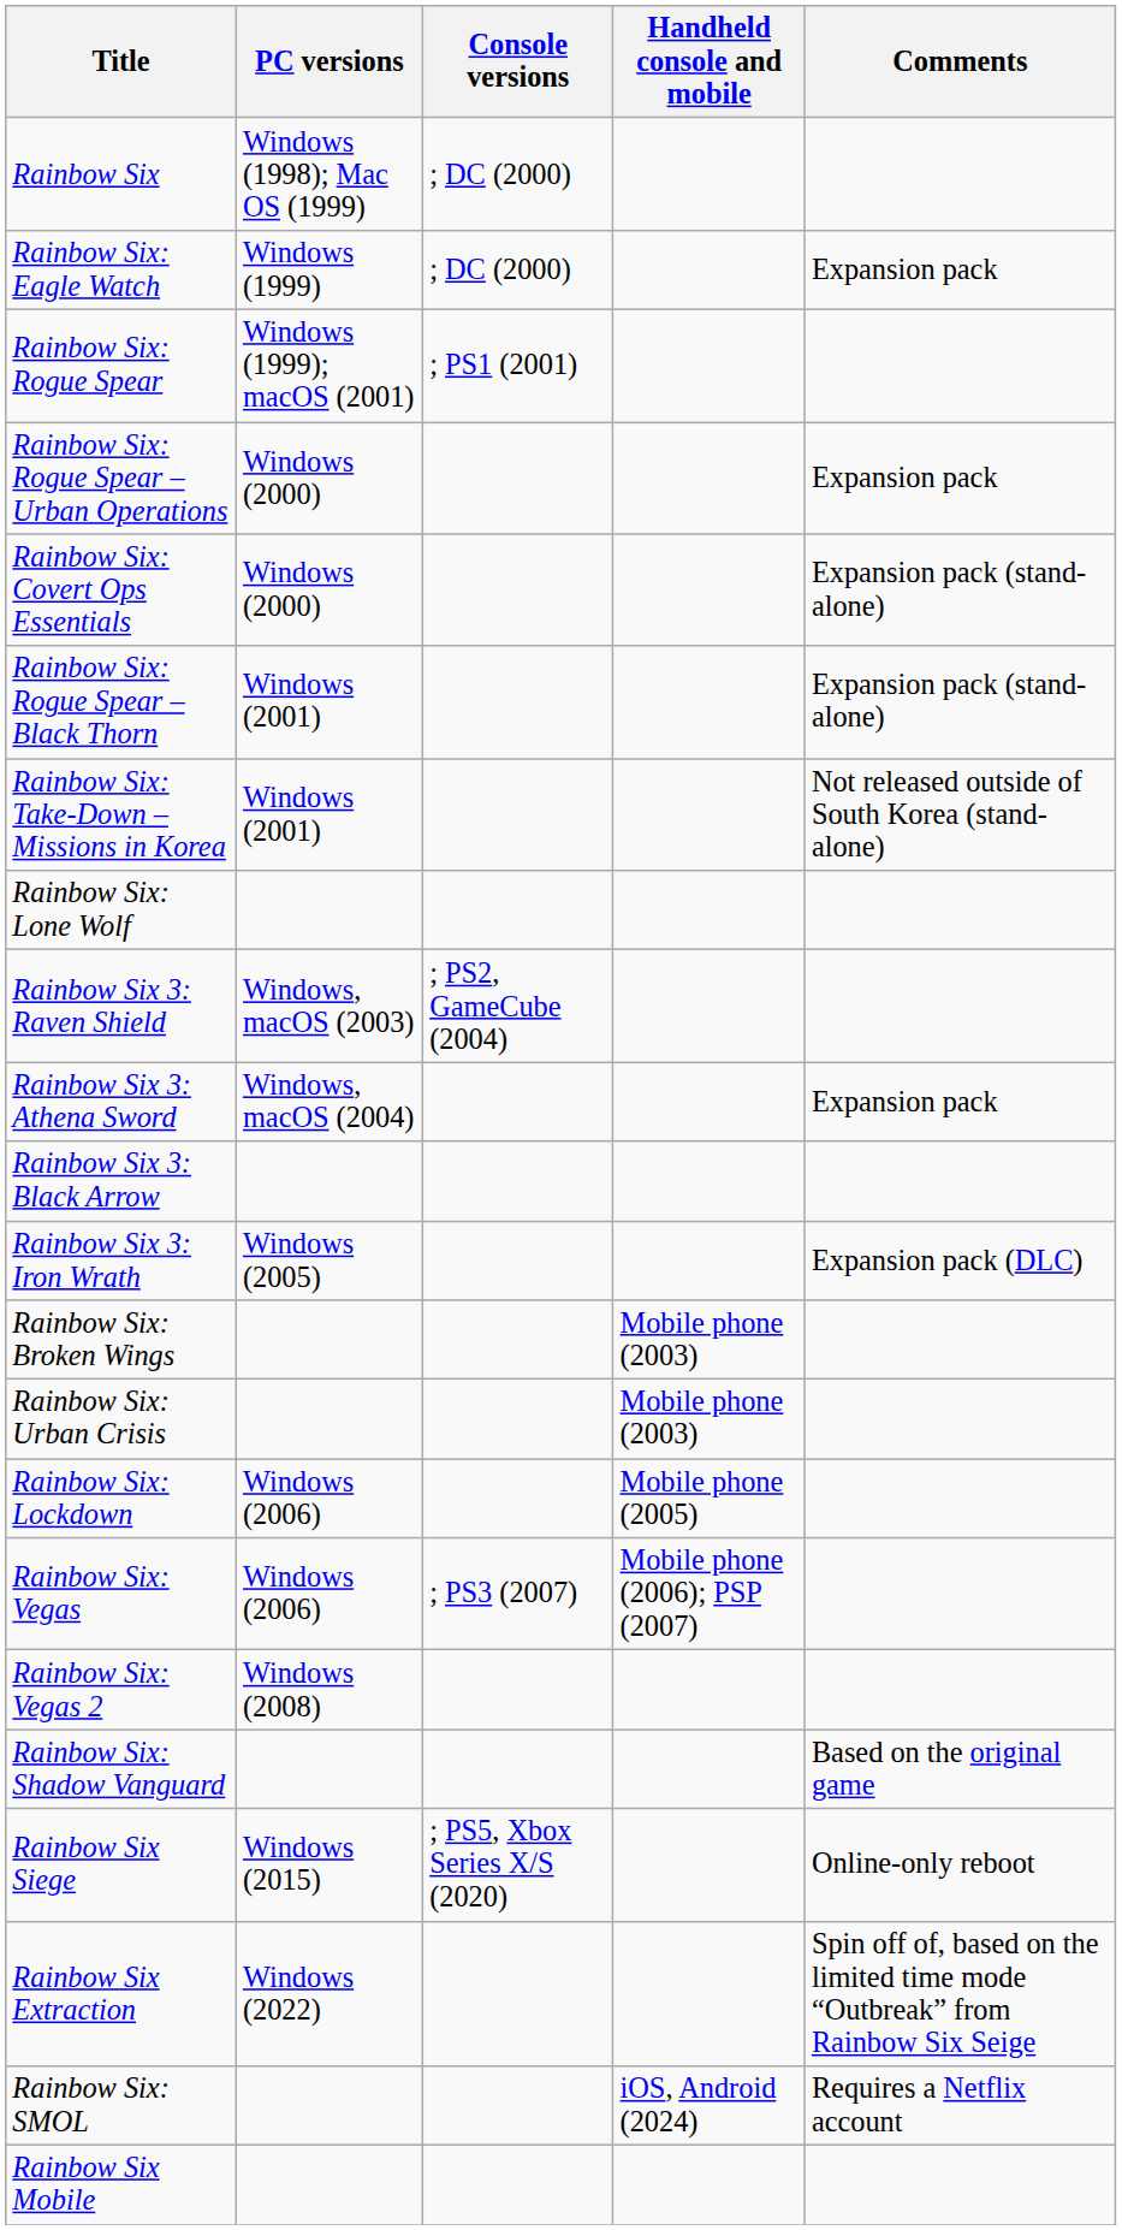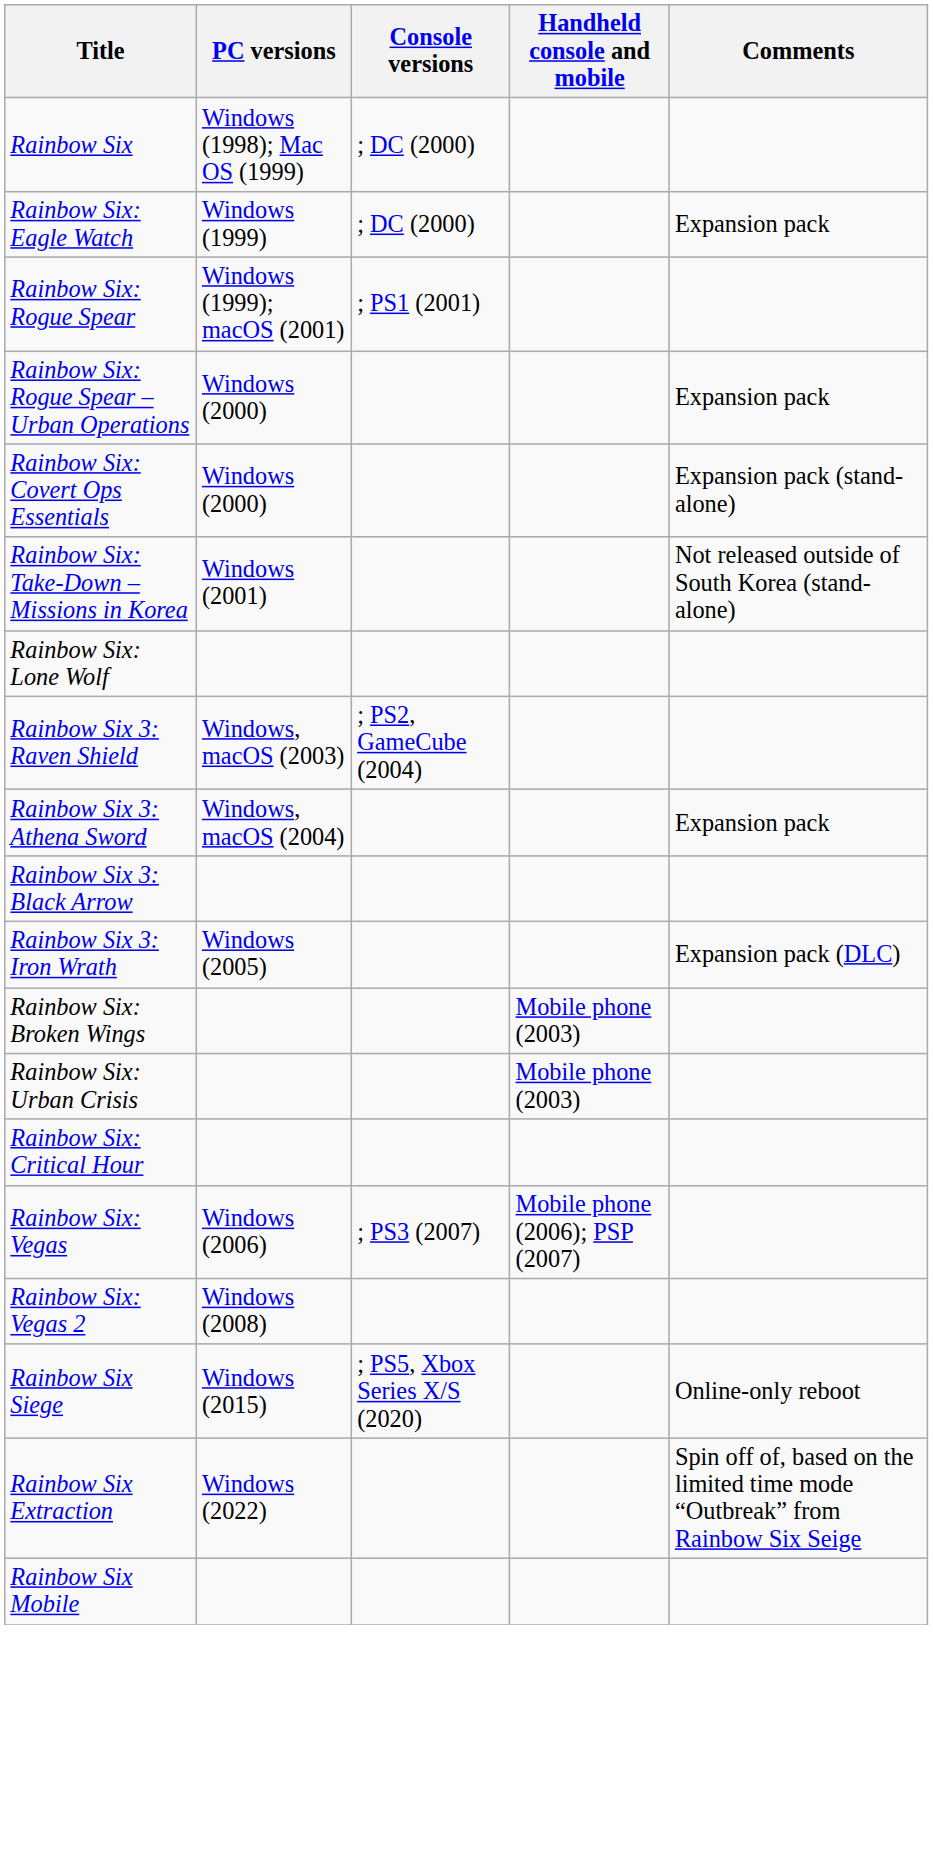 <table class="wikitable sortable">
 <tr>
 <th>Title</th>
 <th><a href='#'>PC</a> versions</th>
 <th><a href='#'>Console</a><br>versions</th>
 <th><a href='#'>Handheld console</a> and <a href='#'>mobile</a></th>
 <th class="unsortable">Comments</th>
 </tr>
 <tr>
 <td><em><a href='#'>Rainbow Six</a></em></td>
 <td><a href='#'>Windows</a> (1998); <a href='#'>Mac OS</a> (1999)</td>
 <td>; <a href='#'>DC</a> (2000)</td>
 <td></td>
 <td></td>
 </tr>
 <tr>
 <td><em><a href='#'>Rainbow Six: Eagle Watch</a></em></td>
 <td><a href='#'>Windows</a> (1999)</td>
 <td>; <a href='#'>DC</a> (2000)</td>
 <td></td>
 <td>Expansion pack</td>
 </tr>
 <tr>
 <td><em><a href='#'>Rainbow Six: Rogue Spear</a></em></td>
 <td><a href='#'>Windows</a> (1999); <a href='#'>macOS</a> (2001)</td>
 <td>; <a href='#'>PS1</a> (2001)</td>
 <td></td>
 <td></td>
 </tr>
 <tr>
 <td><em><a href='#'>Rainbow Six: Rogue Spear – Urban Operations</a></em></td>
 <td><a href='#'>Windows</a> (2000)</td>
 <td></td>
 <td></td>
 <td>Expansion pack</td>
 </tr>
 <tr>
 <td><em><a href='#'>Rainbow Six: Covert Ops Essentials</a></em></td>
 <td><a href='#'>Windows</a> (2000)</td>
-<td></td>
-<td></td>
-<td>Expansion pack (stand-alone)</td>
-</tr>
-<tr>
-<td><em><a href='#'>Rainbow Six: Rogue Spear – Black Thorn</a></em></td>
-<td><a href='#'>Windows</a> (2001)</td>
 <td></td>
 <td></td>
 <td>Expansion pack (stand-alone)</td>
 </tr>
 <tr>
 <td><em><a href='#'>Rainbow Six: Take-Down – Missions in Korea</a></em></td>
 <td><a href='#'>Windows</a> (2001)</td>
 <td></td>
 <td></td>
 <td>Not released outside of South Korea (stand-alone)</td>
 </tr>
 <tr>
 <td><em>Rainbow Six: Lone Wolf</em></td>
 <td></td>
 <td></td>
 <td></td>
 <td></td>
 </tr>
 <tr>
 <td><em><a href='#'>Rainbow Six 3: Raven Shield</a></em></td>
 <td><a href='#'>Windows</a>, <a href='#'>macOS</a> (2003)</td>
 <td>; <a href='#'>PS2</a>, <a href='#'>GameCube</a> (2004)</td>
 <td></td>
 <td></td>
 </tr>
 <tr>
 <td><em><a href='#'>Rainbow Six 3: Athena Sword</a></em></td>
 <td><a href='#'>Windows</a>, <a href='#'>macOS</a> (2004)</td>
 <td></td>
 <td></td>
 <td>Expansion pack</td>
 </tr>
 <tr>
 <td><em><a href='#'>Rainbow Six 3: Black Arrow</a></em></td>
 <td></td>
 <td></td>
 <td></td>
 <td></td>
 </tr>
 <tr>
 <td><em><a href='#'>Rainbow Six 3: Iron Wrath</a></em></td>
 <td><a href='#'>Windows</a> (2005)</td>
 <td></td>
 <td></td>
 <td>Expansion pack (<a href='#'>DLC</a>)</td>
 </tr>
 <tr>
 <td><em>Rainbow Six: Broken Wings</em></td>
 <td></td>
 <td></td>
 <td><a href='#'>Mobile phone</a> (2003)</td>
 <td></td>
 </tr>
 <tr>
 <td><em>Rainbow Six: Urban Crisis</em></td>
 <td></td>
 <td></td>
 <td><a href='#'>Mobile phone</a> (2003)</td>
 <td></td>
 </tr>
 <tr>
-<td><em><a href='#'>Rainbow Six: Lockdown</a></em></td>
-<td><a href='#'>Windows</a> (2006)</td>
+<td><em><a href='#'>Rainbow Six: Critical Hour</a></em></td>
 <td></td>
-<td><a href='#'>Mobile phone</a> (2005)</td>
+<td></td>
+<td></td>
 <td></td>
 </tr>
 <tr>
 <td><em><a href='#'>Rainbow Six: Vegas</a></em></td>
 <td><a href='#'>Windows</a> (2006)</td>
 <td>; <a href='#'>PS3</a> (2007)</td>
 <td><a href='#'>Mobile phone</a> (2006); <a href='#'>PSP</a> (2007)</td>
 <td></td>
 </tr>
 <tr>
 <td><em><a href='#'>Rainbow Six: Vegas 2</a></em></td>
 <td><a href='#'>Windows</a> (2008)</td>
 <td></td>
 <td></td>
 <td></td>
 </tr>
 <tr>
-<td><em><a href='#'>Rainbow Six: Shadow Vanguard</a></em></td>
-<td></td>
-<td></td>
-<td></td>
-<td>Based on the <a href='#'>original game</a></td>
-</tr>
-<tr>
 <td><em><a href='#'>Rainbow Six Siege</a></em></td>
 <td><a href='#'>Windows</a> (2015)</td>
 <td>; <a href='#'>PS5</a>, <a href='#'>Xbox Series X/S</a> (2020)</td>
 <td></td>
 <td>Online-only reboot</td>
 </tr>
 <tr>
 <td><em><a href='#'>Rainbow Six Extraction</a></em></td>
 <td><a href='#'>Windows</a> (2022)</td>
 <td></td>
 <td></td>
 <td>Spin off of, based on the limited time mode “Outbreak” from <a href='#'>Rainbow Six Seige</a></td>
 </tr>
 <tr>
-<td><em>Rainbow Six: SMOL</em></td>
-<td></td>
-<td></td>
-<td><a href='#'>iOS</a>, <a href='#'>Android</a> (2024)</td>
-<td>Requires a <a href='#'>Netflix</a> account</td>
-</tr>
-<tr>
 <td><em><a href='#'>Rainbow Six Mobile</a></em></td>
 <td></td>
 <td></td>
 <td></td>
 <td></td>
 </tr>
 </table>
